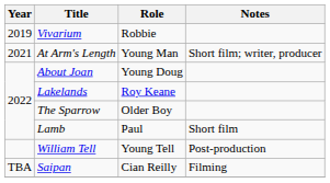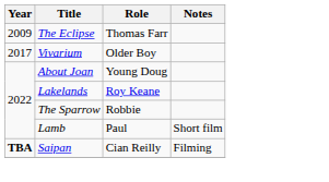 <table class="wikitable sortable">
 <tr>
 <th>Year</th>
 <th>Title</th>
 <th>Role</th>
 <th class="unsortable">Notes</th>
 </tr>
 <tr>
-<td>2019</td>
-<td><em><a href='#'>Vivarium</a></em></td>
-<td>Robbie</td>
+<td>2009</td>
+<td><em><a href='#'>The Eclipse</a></em></td>
+<td>Thomas Farr</td>
 <td></td>
 </tr>
 <tr>
-<td>2021</td>
-<td><em>At Arm's Length</em></td>
-<td>Young Man</td>
-<td>Short film; writer, producer</td>
+<td>2017</td>
+<td><em><a href='#'>Vivarium</a></em></td>
+<td>Older Boy</td>
+<td></td>
 </tr>
 <tr>
 <td rowspan="4">2022</td>
 <td><em><a href='#'>About Joan</a></em></td>
 <td>Young Doug</td>
 <td></td>
 </tr>
 <tr>
 <td><em><a href='#'>Lakelands</a></em></td>
 <td><a href='#'>Roy Keane</a></td>
 <td></td>
 </tr>
 <tr>
 <td><em>The Sparrow</em></td>
-<td>Older Boy</td>
+<td>Robbie</td>
 <td></td>
 </tr>
 <tr>
 <td><em>Lamb</em></td>
 <td>Paul</td>
 <td>Short film</td>
 </tr>
 <tr>
-<td></td>
-<td><em><a href='#'>William Tell</a></em></td>
-<td>Young Tell</td>
-<td>Post-production</td>
-</tr>
-<tr>
-<td>TBA</td>
+<td><strong>TBA</strong></td>
 <td><em><a href='#'>Saipan</a></em></td>
 <td>Cian Reilly</td>
 <td>Filming</td>
 </tr>
 <tr>
 </tr>
 </table>
